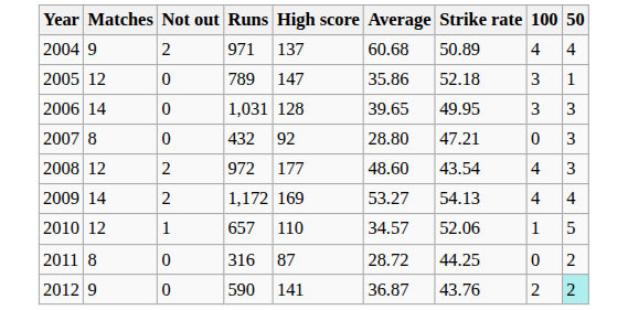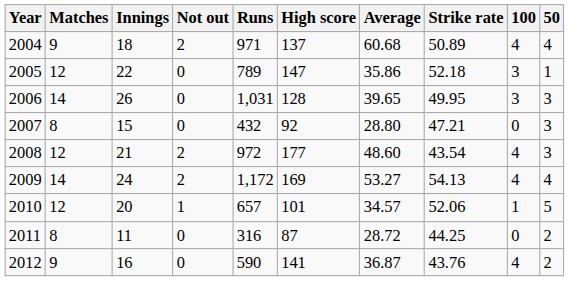 <table class="wikitable sortable" style="font-size:95%; margin:auto;">
 <tr>
 <th>Year</th>
 <th>Matches</th>
+<th>Innings</th>
 <th>Not out</th>
 <th>Runs</th>
 <th>High score</th>
 <th>Average</th>
 <th>Strike rate</th>
 <th>100</th>
 <th>50</th>
 </tr>
 <tr>
 <td>2004</td>
 <td>9</td>
+<td>18</td>
 <td>2</td>
 <td>971</td>
 <td>137</td>
 <td>60.68</td>
 <td>50.89</td>
 <td>4</td>
 <td>4</td>
 </tr>
 <tr>
 <td>2005</td>
 <td>12</td>
+<td>22</td>
 <td>0</td>
 <td>789</td>
 <td>147</td>
 <td>35.86</td>
 <td>52.18</td>
 <td>3</td>
 <td>1</td>
 </tr>
 <tr>
 <td>2006</td>
 <td>14</td>
+<td>26</td>
 <td>0</td>
 <td>1,031</td>
 <td>128</td>
 <td>39.65</td>
 <td>49.95</td>
 <td>3</td>
 <td>3</td>
 </tr>
 <tr>
 <td>2007</td>
 <td>8</td>
+<td>15</td>
 <td>0</td>
 <td>432</td>
 <td>92</td>
 <td>28.80</td>
 <td>47.21</td>
 <td>0</td>
 <td>3</td>
 </tr>
 <tr>
 <td>2008</td>
 <td>12</td>
+<td>21</td>
 <td>2</td>
 <td>972</td>
 <td>177</td>
 <td>48.60</td>
 <td>43.54</td>
 <td>4</td>
 <td>3</td>
 </tr>
 <tr>
 <td>2009</td>
 <td>14</td>
+<td>24</td>
 <td>2</td>
 <td>1,172</td>
 <td>169</td>
 <td>53.27</td>
 <td>54.13</td>
 <td>4</td>
 <td>4</td>
 </tr>
 <tr>
 <td>2010</td>
 <td>12</td>
+<td>20</td>
 <td>1</td>
 <td>657</td>
-<td>110</td>
+<td>101</td>
 <td>34.57</td>
 <td>52.06</td>
 <td>1</td>
 <td>5</td>
 </tr>
 <tr>
 <td>2011</td>
 <td>8</td>
+<td>11</td>
 <td>0</td>
 <td>316</td>
 <td>87</td>
 <td>28.72</td>
 <td>44.25</td>
 <td>0</td>
 <td>2</td>
 </tr>
 <tr>
 <td>2012</td>
 <td>9</td>
+<td>16</td>
 <td>0</td>
 <td>590</td>
 <td>141</td>
 <td>36.87</td>
 <td>43.76</td>
+<td>4</td>
 <td>2</td>
-<td style="background: paleturquoise;">2</td>
 </tr>
 </table>
